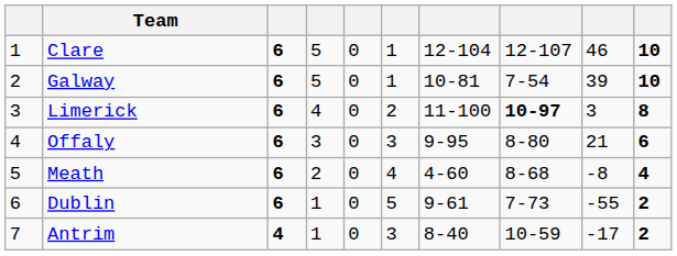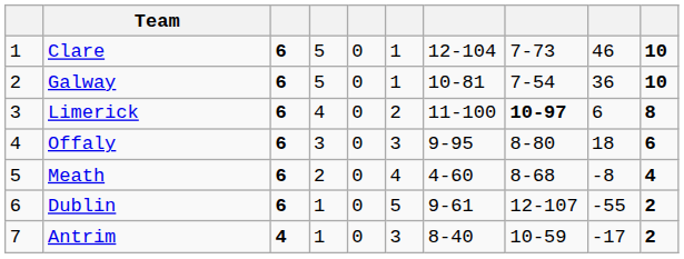 <table class="wikitable" style="text-align: centre;">
 <tr>
 <th width=20></th>
 <th width=150>Team</th>
 <th width=20></th>
 <th width=20></th>
 <th width=20></th>
 <th width=20></th>
 <th width=50></th>
 <th width=50></th>
 <th width=30></th>
 <th width=20></th>
 </tr>
 <tr>
 <td>1</td>
 <td align=left><a href='#'>Clare</a></td>
 <td><strong>6</strong></td>
 <td>5</td>
 <td>0</td>
 <td>1</td>
 <td>12-104</td>
-<td>12-107</td>
+<td>7-73</td>
 <td>46</td>
 <td><strong>10</strong></td>
 </tr>
 <tr>
 <td>2</td>
 <td align=left><a href='#'>Galway</a></td>
 <td><strong>6</strong></td>
 <td>5</td>
 <td>0</td>
 <td>1</td>
 <td>10-81</td>
 <td>7-54</td>
-<td>39</td>
+<td>36</td>
 <td><strong>10</strong></td>
 </tr>
 <tr>
 <td>3</td>
 <td align=left><a href='#'>Limerick</a></td>
 <td><strong>6</strong></td>
 <td>4</td>
 <td>0</td>
 <td>2</td>
 <td>11-100</td>
 <td><strong>10-97</strong></td>
-<td>3</td>
+<td>6</td>
 <td><strong>8</strong></td>
 </tr>
 <tr>
 <td>4</td>
 <td align=left><a href='#'>Offaly</a></td>
 <td><strong>6</strong></td>
 <td>3</td>
 <td>0</td>
 <td>3</td>
 <td>9-95</td>
 <td>8-80</td>
-<td>21</td>
+<td>18</td>
 <td><strong>6</strong></td>
 </tr>
 <tr>
 <td>5</td>
 <td align=left><a href='#'>Meath</a></td>
 <td><strong>6</strong></td>
 <td>2</td>
 <td>0</td>
 <td>4</td>
 <td>4-60</td>
 <td>8-68</td>
 <td>-8</td>
 <td><strong>4</strong></td>
 </tr>
 <tr>
 <td>6</td>
 <td align=left><a href='#'>Dublin</a></td>
 <td><strong>6</strong></td>
 <td>1</td>
 <td>0</td>
 <td>5</td>
 <td>9-61</td>
-<td>7-73</td>
+<td>12-107</td>
 <td>-55</td>
 <td><strong>2</strong></td>
 </tr>
 <tr>
 <td>7</td>
 <td align=left><a href='#'>Antrim</a></td>
 <td><strong>4</strong></td>
 <td>1</td>
 <td>0</td>
 <td>3</td>
 <td>8-40</td>
 <td>10-59</td>
 <td>-17</td>
 <td><strong>2</strong></td>
 </tr>
 </table>
